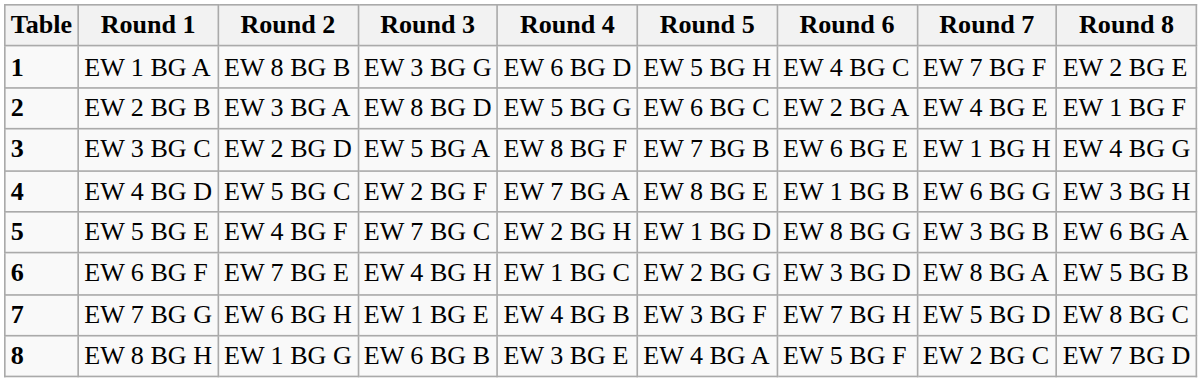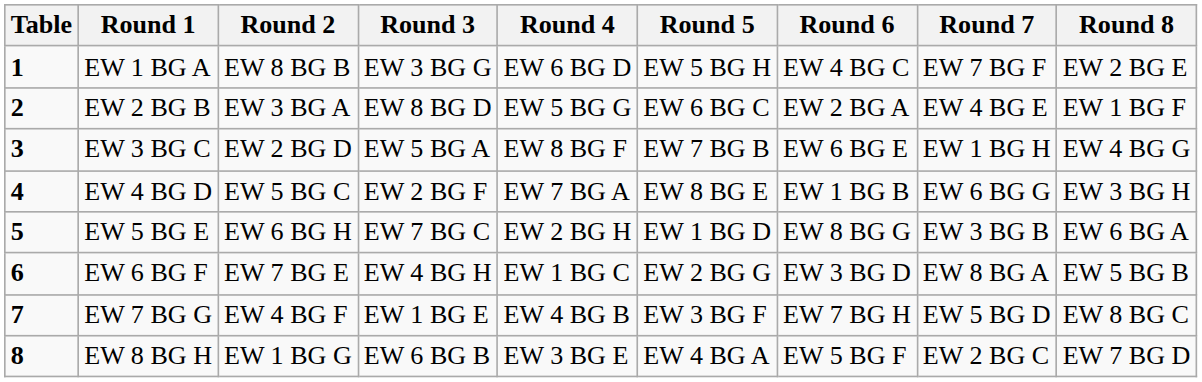 <table class="wikitable">
 <tr>
 <th>Table</th>
 <th>Round 1</th>
 <th>Round 2</th>
 <th>Round 3</th>
 <th>Round 4</th>
 <th>Round 5</th>
 <th>Round 6</th>
 <th>Round 7</th>
 <th>Round 8</th>
 </tr>
 <tr>
 <td><strong>1</strong></td>
 <td>EW 1 BG A</td>
 <td>EW 8 BG B</td>
 <td>EW 3 BG G</td>
 <td>EW 6 BG D</td>
 <td>EW 5 BG H</td>
 <td>EW 4 BG C</td>
 <td>EW 7 BG F</td>
 <td>EW 2 BG E</td>
 </tr>
 <tr>
 <td><strong>2</strong></td>
 <td>EW 2 BG B</td>
 <td>EW 3 BG A</td>
 <td>EW 8 BG D</td>
 <td>EW 5 BG G</td>
 <td>EW 6 BG C</td>
 <td>EW 2 BG A</td>
 <td>EW 4 BG E</td>
 <td>EW 1 BG F</td>
 </tr>
 <tr>
 <td><strong>3</strong></td>
 <td>EW 3 BG C</td>
 <td>EW 2 BG D</td>
 <td>EW 5 BG A</td>
 <td>EW 8 BG F</td>
 <td>EW 7 BG B</td>
 <td>EW 6 BG E</td>
 <td>EW 1 BG H</td>
 <td>EW 4 BG G</td>
 </tr>
 <tr>
 <td><strong>4</strong></td>
 <td>EW 4 BG D</td>
 <td>EW 5 BG C</td>
 <td>EW 2 BG F</td>
 <td>EW 7 BG A</td>
 <td>EW 8 BG E</td>
 <td>EW 1 BG B</td>
 <td>EW 6 BG G</td>
 <td>EW 3 BG H</td>
 </tr>
 <tr>
 <td><strong>5</strong></td>
 <td>EW 5 BG E</td>
-<td>EW 4 BG F</td>
+<td>EW 6 BG H</td>
 <td>EW 7 BG C</td>
 <td>EW 2 BG H</td>
 <td>EW 1 BG D</td>
 <td>EW 8 BG G</td>
 <td>EW 3 BG B</td>
 <td>EW 6 BG A</td>
 </tr>
 <tr>
 <td><strong>6</strong></td>
 <td>EW 6 BG F</td>
 <td>EW 7 BG E</td>
 <td>EW 4 BG H</td>
 <td>EW 1 BG C</td>
 <td>EW 2 BG G</td>
 <td>EW 3 BG D</td>
 <td>EW 8 BG A</td>
 <td>EW 5 BG B</td>
 </tr>
 <tr>
 <td><strong>7</strong></td>
 <td>EW 7 BG G</td>
-<td>EW 6 BG H</td>
+<td>EW 4 BG F</td>
 <td>EW 1 BG E</td>
 <td>EW 4 BG B</td>
 <td>EW 3 BG F</td>
 <td>EW 7 BG H</td>
 <td>EW 5 BG D</td>
 <td>EW 8 BG C</td>
 </tr>
 <tr>
 <td><strong>8</strong></td>
 <td>EW 8 BG H</td>
 <td>EW 1 BG G</td>
 <td>EW 6 BG B</td>
 <td>EW 3 BG E</td>
 <td>EW 4 BG A</td>
 <td>EW 5 BG F</td>
 <td>EW 2 BG C</td>
 <td>EW 7 BG D</td>
 </tr>
 </table>
